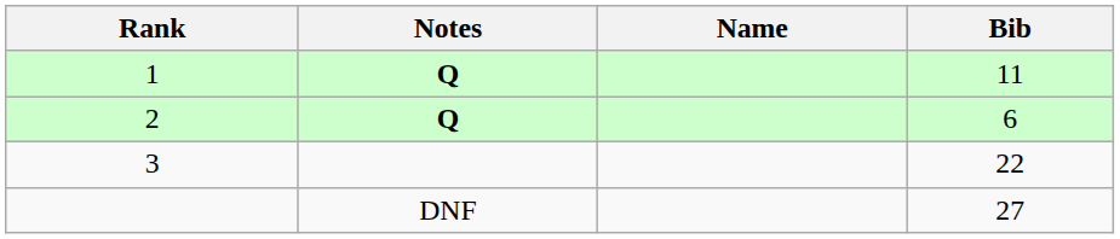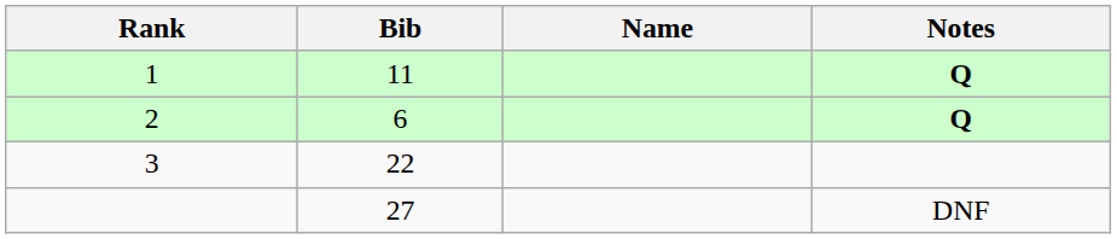 <table class="wikitable" style="text-align:center;" width=70%>
 <tr>
 <th>Rank</th>
+<th>Bib</th>
+<th>Name</th>
 <th>Notes</th>
-<th>Name</th>
-<th>Bib</th>
 </tr>
 <tr bgcolor="#ccffcc">
 <td>1</td>
+<td>11</td>
+<td align=left></td>
 <td><strong>Q</strong></td>
-<td align=left></td>
-<td>11</td>
 </tr>
 <tr bgcolor="#ccffcc">
 <td>2</td>
+<td>6</td>
+<td align=left></td>
 <td><strong>Q</strong></td>
-<td align=left></td>
-<td>6</td>
 </tr>
 <tr>
 <td>3</td>
+<td>22</td>
+<td align=left></td>
 <td></td>
-<td align=left></td>
-<td>22</td>
 </tr>
 <tr>
 <td></td>
+<td>27</td>
+<td align=left></td>
 <td>DNF</td>
-<td align=left></td>
-<td>27</td>
 </tr>
 </table>
